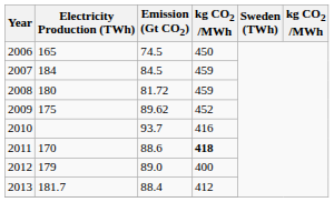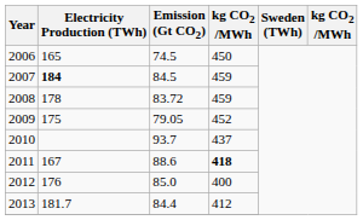 <table class="wikitable sortable">
 <tr>
 <th>Year</th>
 <th>Electricity<br>Production (TWh)</th>
 <th>Emission<br>(Gt CO<sub>2</sub>)</th>
 <th>kg CO<sub>2</sub><br>/MWh</th>
 <th>Sweden<br>(TWh)</th>
 <th>kg CO<sub>2</sub><br>/MWh</th>
 </tr>
 <tr>
 <td>2006</td>
 <td>165</td>
 <td>74.5</td>
 <td>450</td>
 </tr>
 <tr>
 <td>2007</td>
-<td>184</td>
+<td><strong>184</strong></td>
 <td>84.5</td>
 <td>459</td>
 </tr>
 <tr>
 <td>2008</td>
-<td>180</td>
-<td>81.72</td>
+<td>178</td>
+<td>83.72</td>
 <td>459</td>
 </tr>
 <tr>
 <td>2009</td>
 <td>175</td>
-<td>89.62</td>
+<td>79.05</td>
 <td>452</td>
 </tr>
 <tr>
 <td>2010</td>
 <td></td>
 <td>93.7</td>
-<td>416</td>
+<td>437</td>
 </tr>
 <tr>
 <td>2011</td>
-<td>170</td>
+<td>167</td>
 <td>88.6</td>
 <td><strong>418</strong></td>
 </tr>
 <tr>
 <td>2012</td>
-<td>179</td>
-<td>89.0</td>
+<td>176</td>
+<td>85.0</td>
 <td>400</td>
 </tr>
 <tr>
 <td>2013</td>
 <td>181.7</td>
-<td>88.4</td>
+<td>84.4</td>
 <td>412</td>
 </tr>
 <tr>
 </tr>
 <tr 2014 || 172.9 || 82.7 || 421>
 </tr>
 <tr>
 </tr>
 <tr 2015 || 117.4 || 23.9 || 172>
 </tr>
 <tr>
 </tr>
 <tr 2016 || 119 || 23.7 || 170>
 </tr>
 <tr>
 </tr>
 <tr 2017 || 127.3 || 23.0 || 157>
 </tr>
 <tr>
 </tr>
 <tr 2018 || 130.3 || 22.0 || 150>
 </tr>
 <tr>
 </tr>
 <tr 2019 || 130.2 || 19.0 || ->
 </tr>
 </table>
